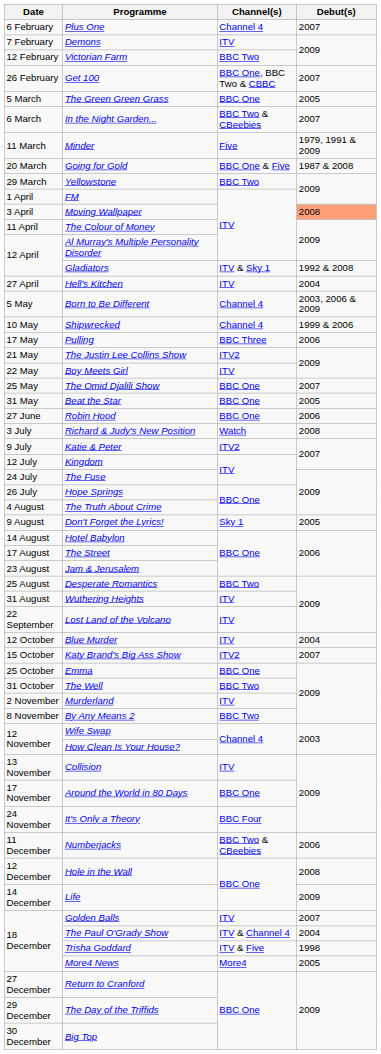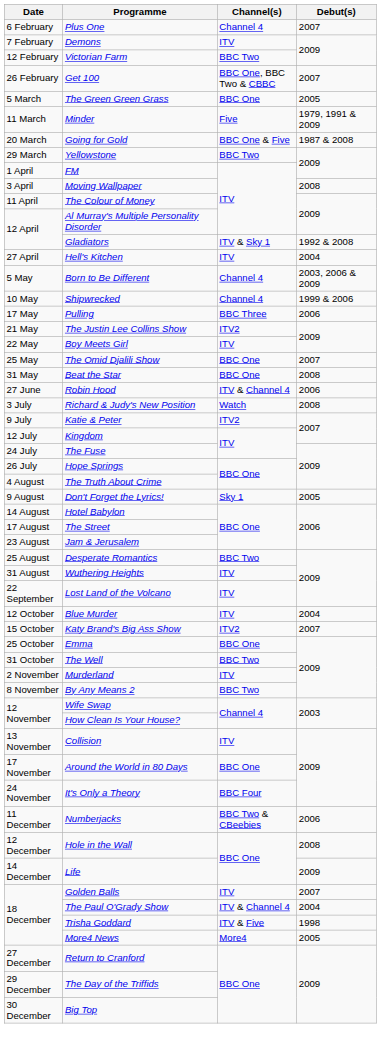 <table class="wikitable">
 <tr>
 <th width=90>Date</th>
 <th width=250>Programme</th>
 <th width=125>Channel(s)</th>
 <th width=125>Debut(s)</th>
 </tr>
 <tr>
 <td>6 February</td>
 <td><em><a href='#'>Plus One</a></em></td>
 <td><a href='#'>Channel 4</a></td>
 <td>2007</td>
 </tr>
 <tr>
 <td>7 February</td>
 <td><em><a href='#'>Demons</a></em></td>
 <td><a href='#'>ITV</a></td>
 <td rowspan=2>2009</td>
 </tr>
 <tr>
 <td>12 February</td>
 <td><em><a href='#'>Victorian Farm</a></em></td>
 <td><a href='#'>BBC Two</a></td>
 </tr>
 <tr>
 <td>26 February</td>
 <td><em><a href='#'>Get 100</a></em></td>
 <td><a href='#'>BBC One</a>, BBC Two & <a href='#'>CBBC</a></td>
 <td>2007</td>
 </tr>
 <tr>
 <td>5 March</td>
 <td><em><a href='#'>The Green Green Grass</a></em></td>
 <td><a href='#'>BBC One</a></td>
 <td>2005</td>
 </tr>
 <tr>
-<td>6 March</td>
-<td><em><a href='#'>In the Night Garden...</a></em></td>
-<td><a href='#'>BBC Two</a> & <a href='#'>CBeebies</a></td>
-<td>2007</td>
-</tr>
-<tr>
 <td>11 March</td>
 <td><em><a href='#'>Minder</a></em></td>
 <td><a href='#'>Five</a></td>
 <td>1979, 1991 & 2009</td>
 </tr>
 <tr>
 <td>20 March</td>
 <td><em><a href='#'>Going for Gold</a></em></td>
 <td><a href='#'>BBC One</a> & <a href='#'>Five</a></td>
 <td>1987 & 2008</td>
 </tr>
 <tr>
 <td>29 March</td>
 <td><em><a href='#'>Yellowstone</a></em></td>
 <td><a href='#'>BBC Two</a></td>
 <td rowspan=2>2009</td>
 </tr>
 <tr>
 <td>1 April</td>
 <td><em><a href='#'>FM</a></em></td>
 <td rowspan="4"><a href='#'>ITV</a></td>
 </tr>
 <tr>
 <td>3 April</td>
 <td><em><a href='#'>Moving Wallpaper</a></em></td>
-<td style="background: lightsalmon;">2008</td>
+<td>2008</td>
 </tr>
 <tr>
 <td>11 April</td>
 <td><em><a href='#'>The Colour of Money</a></em></td>
 <td rowspan="2">2009</td>
 </tr>
 <tr>
 <td rowspan="2">12 April</td>
 <td><em><a href='#'>Al Murray's Multiple Personality Disorder</a></em></td>
 </tr>
 <tr>
 <td><em><a href='#'>Gladiators</a></em></td>
 <td><a href='#'>ITV</a> & <a href='#'>Sky 1</a></td>
 <td>1992 & 2008</td>
 </tr>
 <tr>
 <td>27 April</td>
 <td><em><a href='#'>Hell's Kitchen</a></em></td>
 <td><a href='#'>ITV</a></td>
 <td>2004</td>
 </tr>
 <tr>
 <td>5 May</td>
 <td><em><a href='#'>Born to Be Different</a></em></td>
 <td><a href='#'>Channel 4</a></td>
 <td>2003, 2006 & 2009</td>
 </tr>
 <tr>
 <td>10 May</td>
 <td><em><a href='#'>Shipwrecked</a></em></td>
 <td><a href='#'>Channel 4</a></td>
 <td>1999 & 2006</td>
 </tr>
 <tr>
 <td>17 May</td>
 <td><em><a href='#'>Pulling</a></em></td>
 <td><a href='#'>BBC Three</a></td>
 <td>2006</td>
 </tr>
 <tr>
 <td>21 May</td>
 <td><em><a href='#'>The Justin Lee Collins Show</a></em></td>
 <td><a href='#'>ITV2</a></td>
 <td rowspan="2">2009</td>
 </tr>
 <tr>
 <td>22 May</td>
 <td><em><a href='#'>Boy Meets Girl</a></em></td>
 <td><a href='#'>ITV</a></td>
 </tr>
 <tr>
 <td>25 May</td>
 <td><em><a href='#'>The Omid Djalili Show</a></em></td>
 <td><a href='#'>BBC One</a></td>
 <td>2007</td>
 </tr>
 <tr>
 <td>31 May</td>
 <td><em><a href='#'>Beat the Star</a></em></td>
 <td><a href='#'>BBC One</a></td>
-<td>2005</td>
+<td>2008</td>
 </tr>
 <tr>
 <td>27 June</td>
 <td><em><a href='#'>Robin Hood</a></em></td>
-<td><a href='#'>BBC One</a></td>
+<td><a href='#'>ITV</a> & <a href='#'>Channel 4</a></td>
 <td>2006</td>
 </tr>
 <tr>
 <td>3 July</td>
 <td><em><a href='#'>Richard & Judy's New Position</a></em></td>
 <td><a href='#'>Watch</a></td>
 <td>2008</td>
 </tr>
 <tr>
 <td>9 July</td>
 <td><em><a href='#'>Katie & Peter</a></em></td>
 <td><a href='#'>ITV2</a></td>
 <td rowspan="2">2007</td>
 </tr>
 <tr>
 <td>12 July</td>
 <td><em><a href='#'>Kingdom</a></em></td>
 <td rowspan="2"><a href='#'>ITV</a></td>
 </tr>
 <tr>
 <td>24 July</td>
 <td><em><a href='#'>The Fuse</a></em></td>
 <td rowspan="3">2009</td>
 </tr>
 <tr>
 <td>26 July</td>
 <td><em><a href='#'>Hope Springs</a></em></td>
 <td rowspan="2"><a href='#'>BBC One</a></td>
 </tr>
 <tr>
 <td>4 August</td>
 <td><em><a href='#'>The Truth About Crime</a></em></td>
 </tr>
 <tr>
 <td>9 August</td>
 <td><em><a href='#'>Don't Forget the Lyrics!</a></em></td>
 <td><a href='#'>Sky 1</a></td>
 <td>2005</td>
 </tr>
 <tr>
 <td>14 August</td>
 <td><em><a href='#'>Hotel Babylon</a></em></td>
 <td rowspan="3"><a href='#'>BBC One</a></td>
 <td rowspan="3">2006</td>
 </tr>
 <tr>
 <td>17 August</td>
 <td><em><a href='#'>The Street</a></em></td>
 </tr>
 <tr>
 <td>23 August</td>
 <td><em><a href='#'>Jam & Jerusalem</a></em></td>
 </tr>
 <tr>
 <td>25 August</td>
 <td><em><a href='#'>Desperate Romantics</a></em></td>
 <td><a href='#'>BBC Two</a></td>
 <td rowspan=3>2009</td>
 </tr>
 <tr>
 <td>31 August</td>
 <td><em><a href='#'>Wuthering Heights</a></em></td>
 <td><a href='#'>ITV</a></td>
 </tr>
 <tr>
 <td>22 September</td>
 <td><em><a href='#'>Lost Land of the Volcano</a></em></td>
 <td><a href='#'>ITV</a></td>
 </tr>
 <tr>
 <td>12 October</td>
 <td><em><a href='#'>Blue Murder</a></em></td>
 <td><a href='#'>ITV</a></td>
 <td>2004</td>
 </tr>
 <tr>
 <td>15 October</td>
 <td><em><a href='#'>Katy Brand's Big Ass Show</a></em></td>
 <td><a href='#'>ITV2</a></td>
 <td>2007</td>
 </tr>
 <tr>
 <td>25 October</td>
 <td><em><a href='#'>Emma</a></em></td>
 <td><a href='#'>BBC One</a></td>
 <td rowspan=4>2009</td>
 </tr>
 <tr>
 <td>31 October</td>
 <td><em><a href='#'>The Well</a></em></td>
 <td><a href='#'>BBC Two</a></td>
 </tr>
 <tr>
 <td>2 November</td>
 <td><em><a href='#'>Murderland</a></em></td>
 <td><a href='#'>ITV</a></td>
 </tr>
 <tr>
 <td>8 November</td>
 <td><em><a href='#'>By Any Means 2</a></em></td>
 <td><a href='#'>BBC Two</a></td>
 </tr>
 <tr>
 <td rowspan=2>12 November</td>
 <td><em><a href='#'>Wife Swap</a></em></td>
 <td rowspan="2"><a href='#'>Channel 4</a></td>
 <td rowspan="2">2003</td>
 </tr>
 <tr>
 <td><em><a href='#'>How Clean Is Your House?</a></em></td>
 </tr>
 <tr>
 <td>13 November</td>
 <td><em><a href='#'>Collision</a></em></td>
 <td><a href='#'>ITV</a></td>
 <td rowspan=3>2009</td>
 </tr>
 <tr>
 <td>17 November</td>
 <td><em><a href='#'>Around the World in 80 Days</a></em></td>
 <td><a href='#'>BBC One</a></td>
 </tr>
 <tr>
 <td>24 November</td>
 <td><em><a href='#'>It's Only a Theory</a></em></td>
 <td><a href='#'>BBC Four</a></td>
 </tr>
 <tr>
 <td>11 December</td>
 <td><em><a href='#'>Numberjacks</a></em></td>
 <td><a href='#'>BBC Two</a> & <a href='#'>CBeebies</a></td>
 <td>2006</td>
 </tr>
 <tr>
 <td>12 December</td>
 <td><em><a href='#'>Hole in the Wall</a></em></td>
 <td rowspan=2><a href='#'>BBC One</a></td>
 <td>2008</td>
 </tr>
 <tr>
 <td>14 December</td>
 <td><em><a href='#'>Life</a></em></td>
 <td>2009</td>
 </tr>
 <tr>
 <td rowspan=4>18 December</td>
 <td><em><a href='#'>Golden Balls</a></em></td>
 <td><a href='#'>ITV</a></td>
 <td>2007</td>
 </tr>
 <tr>
 <td><em><a href='#'>The Paul O'Grady Show</a></em></td>
 <td><a href='#'>ITV</a> & <a href='#'>Channel 4</a></td>
 <td>2004</td>
 </tr>
 <tr>
 <td><em><a href='#'>Trisha Goddard</a></em></td>
 <td><a href='#'>ITV</a> & <a href='#'>Five</a></td>
 <td>1998</td>
 </tr>
 <tr>
 <td><em><a href='#'>More4 News</a></em></td>
 <td><a href='#'>More4</a></td>
 <td>2005</td>
 </tr>
 <tr>
 <td>27 December</td>
 <td><em><a href='#'>Return to Cranford</a></em></td>
 <td rowspan=3><a href='#'>BBC One</a></td>
 <td rowspan=3>2009</td>
 </tr>
 <tr>
 <td>29 December</td>
 <td><em><a href='#'>The Day of the Triffids</a></em></td>
 </tr>
 <tr>
 <td>30 December</td>
 <td><em><a href='#'>Big Top</a></em></td>
 </tr>
 </table>
